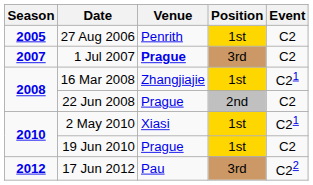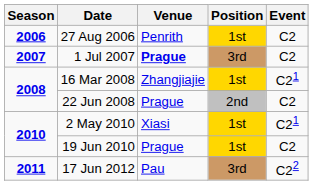 <table class="wikitable" style="text-align:center; font-size:95%;">
 <tr>
 <th>Season</th>
 <th>Date</th>
 <th>Venue</th>
 <th>Position</th>
 <th>Event</th>
 </tr>
 <tr>
-<td><strong><a href='#'>2005</a></strong></td>
+<td><strong><a href='#'>2006</a></strong></td>
 <td align=right>27 Aug 2006</td>
 <td align=left><a href='#'>Penrith</a></td>
 <td bgcolor=gold>1st</td>
 <td>C2</td>
 </tr>
 <tr>
 <td><strong><a href='#'>2007</a></strong></td>
 <td align=right>1 Jul 2007</td>
 <td align=left><strong><a href='#'>Prague</a></strong></td>
 <td bgcolor=cc9966>3rd</td>
 <td>C2</td>
 </tr>
 <tr>
 <td rowspan=2><strong><a href='#'>2008</a></strong></td>
 <td align=right>16 Mar 2008</td>
 <td align=left><a href='#'>Zhangjiajie</a></td>
 <td bgcolor=gold>1st</td>
 <td>C2<sup><a href='#'>1</a></sup></td>
 </tr>
 <tr>
 <td align=right>22 Jun 2008</td>
 <td align=left><a href='#'>Prague</a></td>
 <td bgcolor=silver>2nd</td>
 <td>C2</td>
 </tr>
 <tr>
 <td rowspan=2><strong><a href='#'>2010</a></strong></td>
 <td align=right>2 May 2010</td>
 <td align=left><a href='#'>Xiasi</a></td>
 <td bgcolor=gold>1st</td>
 <td>C2<sup><a href='#'>1</a></sup></td>
 </tr>
 <tr>
 <td align=right>19 Jun 2010</td>
 <td align=left><a href='#'>Prague</a></td>
 <td bgcolor=gold>1st</td>
 <td>C2</td>
 </tr>
 <tr>
-<td><strong><a href='#'>2012</a></strong></td>
+<td><strong><a href='#'>2011</a></strong></td>
 <td align=right>17 Jun 2012</td>
 <td align=left><a href='#'>Pau</a></td>
 <td bgcolor=cc9966>3rd</td>
 <td>C2<sup><a href='#'>2</a></sup></td>
 </tr>
 </table>
